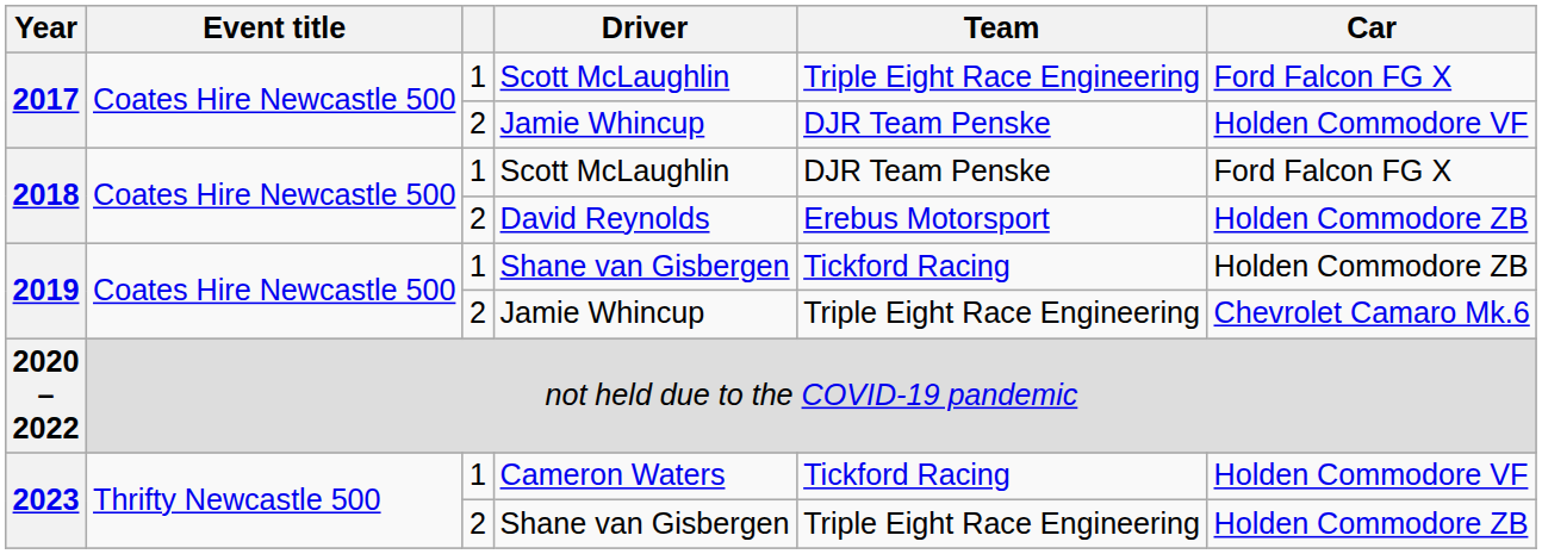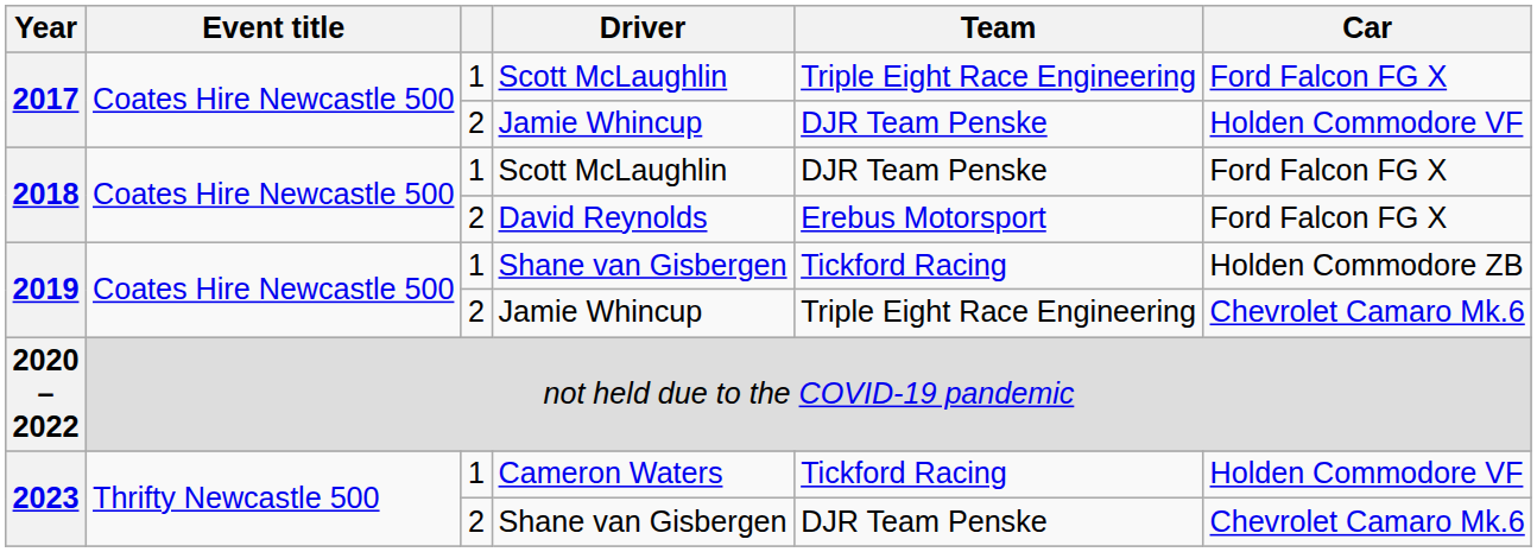 <table class="wikitable plainrowheaders">
 <tr>
 <th scope="col">Year</th>
 <th scope="col">Event title</th>
 <th scope="col"></th>
 <th scope="col">Driver</th>
 <th scope="col">Team</th>
 <th scope="col">Car</th>
 </tr>
 <tr>
 <th scope="row" rowspan="2"><strong><a href='#'>2017</a></strong></th>
 <td rowspan="2"><a href='#'>Coates Hire Newcastle 500</a></td>
 <td align="center">1</td>
 <td> <a href='#'>Scott McLaughlin</a></td>
 <td><a href='#'>Triple Eight Race Engineering</a></td>
 <td><a href='#'>Ford Falcon FG X</a></td>
 </tr>
 <tr>
 <td scope="row" align="center">2</td>
 <td> <a href='#'>Jamie Whincup</a></td>
 <td><a href='#'>DJR Team Penske</a></td>
 <td><a href='#'>Holden Commodore VF</a></td>
 </tr>
 <tr>
 <th scope="row" rowspan="2"><strong><a href='#'>2018</a></strong></th>
 <td rowspan="2"><a href='#'>Coates Hire Newcastle 500</a></td>
 <td align="center">1</td>
 <td> Scott McLaughlin</td>
 <td>DJR Team Penske</td>
 <td>Ford Falcon FG X</td>
 </tr>
 <tr>
 <td scope="row" align="center">2</td>
 <td> <a href='#'>David Reynolds</a></td>
 <td><a href='#'>Erebus Motorsport</a></td>
-<td><a href='#'>Holden Commodore ZB</a></td>
+<td>Ford Falcon FG X</td>
 </tr>
 <tr>
 <th scope="row" rowspan="2"><strong><a href='#'>2019</a></strong></th>
 <td rowspan="2"><a href='#'>Coates Hire Newcastle 500</a></td>
 <td align="center">1</td>
 <td> <a href='#'>Shane van Gisbergen</a></td>
 <td><a href='#'>Tickford Racing</a></td>
 <td>Holden Commodore ZB</td>
 </tr>
 <tr>
 <td scope="row" align="center">2</td>
 <td> Jamie Whincup</td>
 <td>Triple Eight Race Engineering</td>
 <td><a href='#'>Chevrolet Camaro Mk.6</a></td>
 </tr>
 <tr style="background:#dddddd">
 <th>2020<br>–<br>2022</th>
 <td align=center colspan=5><em>not held due to the <a href='#'>COVID-19 pandemic</a></em></td>
 </tr>
 <tr>
 <th rowspan="2"><a href='#'>2023</a></th>
 <td rowspan="2"><a href='#'>Thrifty Newcastle 500</a></td>
 <td align="center">1</td>
 <td> <a href='#'>Cameron Waters</a></td>
 <td><a href='#'>Tickford Racing</a></td>
 <td><a href='#'>Holden Commodore VF</a></td>
 </tr>
 <tr>
 <td scope="row" align="center">2</td>
 <td> Shane van Gisbergen</td>
-<td>Triple Eight Race Engineering</td>
-<td><a href='#'>Holden Commodore ZB</a></td>
+<td>DJR Team Penske</td>
+<td><a href='#'>Chevrolet Camaro Mk.6</a></td>
 </tr>
 </table>
